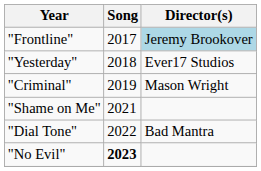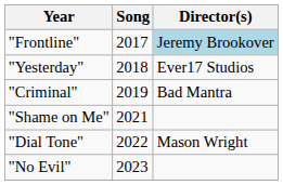 <table class="wikitable">
 <tr>
 <th>Year</th>
 <th>Song</th>
 <th>Director(s)</th>
 </tr>
 <tr>
 <td>"Frontline"</td>
 <td>2017</td>
 <td style="background: lightblue;">Jeremy Brookover</td>
 </tr>
 <tr>
 <td>"Yesterday"</td>
 <td>2018</td>
 <td>Ever17 Studios</td>
 </tr>
 <tr>
 <td>"Criminal"</td>
 <td>2019</td>
-<td>Mason Wright</td>
+<td>Bad Mantra</td>
 </tr>
 <tr>
 <td>"Shame on Me"</td>
 <td>2021</td>
 <td></td>
 </tr>
 <tr>
 <td>"Dial Tone"</td>
 <td>2022</td>
-<td>Bad Mantra</td>
+<td>Mason Wright</td>
 </tr>
 <tr>
 <td>"No Evil"</td>
-<td><strong>2023</strong></td>
+<td>2023</td>
 <td></td>
 </tr>
 <tr>
 </tr>
 </table>
